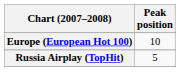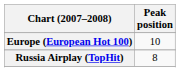 <table class="wikitable sortable plainrowheaders" style="text-align:center">
 <tr>
 <th>Chart (2007–2008)</th>
 <th>Peak<br>position</th>
 </tr>
 <tr>
 </tr>
 <tr>
 </tr>
 <tr>
 </tr>
 <tr>
 <th scope="row">Europe (<a href='#'>European Hot 100</a>)</th>
 <td>10</td>
 </tr>
 <tr>
 </tr>
 <tr>
 <th scope="row">Russia Airplay (<a href='#'>TopHit</a>)</th>
-<td>5</td>
+<td>8</td>
 </tr>
 <tr>
 </tr>
 <tr>
 </tr>
 <tr>
 </tr>
 </table>
